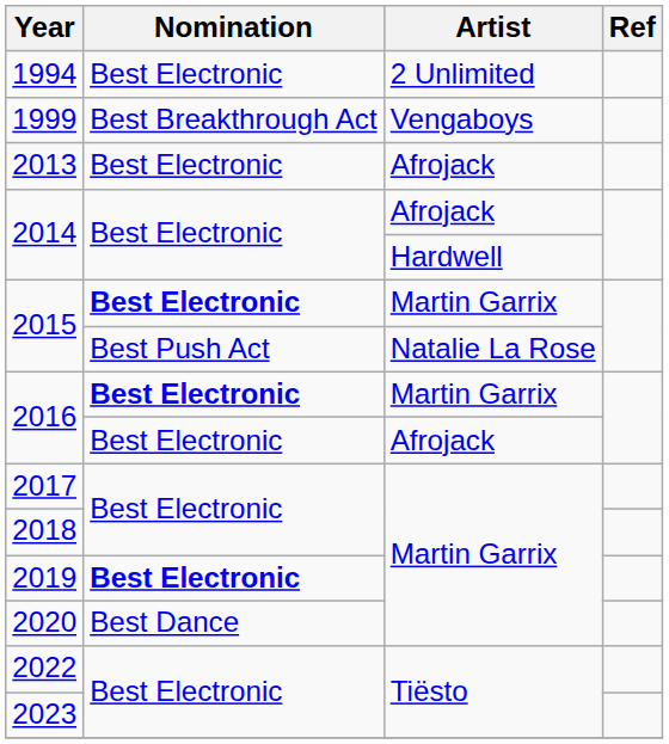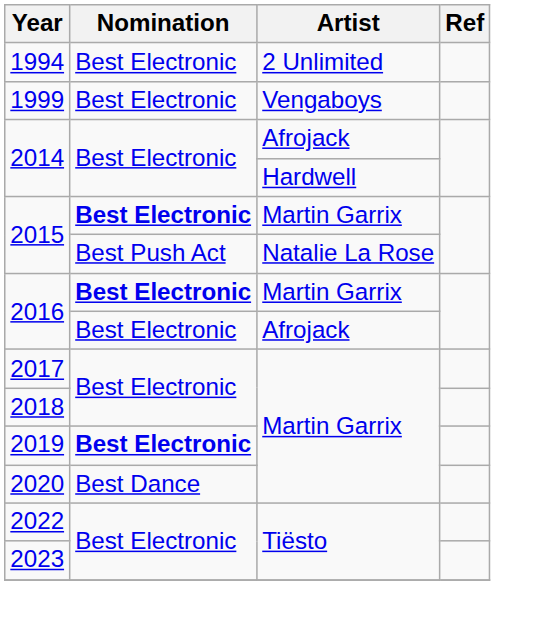 <table class="wikitable">
 <tr>
 <th>Year</th>
 <th>Nomination</th>
 <th>Artist</th>
 <th>Ref</th>
 </tr>
 <tr>
 <td><a href='#'>1994</a></td>
 <td><a href='#'>Best Electronic</a></td>
 <td><a href='#'>2 Unlimited</a></td>
 <td rowspan=1></td>
 </tr>
 <tr>
 <td><a href='#'>1999</a></td>
-<td><a href='#'>Best Breakthrough Act</a></td>
+<td><a href='#'>Best Electronic</a></td>
 <td><a href='#'>Vengaboys</a></td>
-<td rowspan=1></td>
-</tr>
-<tr>
-<td><a href='#'>2013</a></td>
-<td><a href='#'>Best Electronic</a></td>
-<td><a href='#'>Afrojack</a></td>
 <td rowspan=1></td>
 </tr>
 <tr>
 <td rowspan=2><a href='#'>2014</a></td>
 <td rowspan=2><a href='#'>Best Electronic</a></td>
 <td><a href='#'>Afrojack</a></td>
 <td rowspan=2></td>
 </tr>
 <tr>
 <td><a href='#'>Hardwell</a></td>
 </tr>
 <tr>
 <td rowspan=2><a href='#'>2015</a></td>
 <td><strong><a href='#'>Best Electronic</a></strong></td>
 <td><a href='#'>Martin Garrix</a></td>
 <td rowspan=2></td>
 </tr>
 <tr>
 <td><a href='#'>Best Push Act</a></td>
 <td><a href='#'>Natalie La Rose</a></td>
 </tr>
 <tr>
 <td rowspan=2><a href='#'>2016</a></td>
 <td><strong><a href='#'>Best Electronic</a></strong></td>
 <td><a href='#'>Martin Garrix</a></td>
 <td rowspan=2></td>
 </tr>
 <tr>
 <td><a href='#'>Best Electronic</a></td>
 <td><a href='#'>Afrojack</a></td>
 </tr>
 <tr>
 <td><a href='#'>2017</a></td>
 <td rowspan=2><a href='#'>Best Electronic</a></td>
 <td rowspan=4><a href='#'>Martin Garrix</a></td>
 <td rowspan=1></td>
 </tr>
 <tr>
 <td><a href='#'>2018</a></td>
 <td rowspan=1></td>
 </tr>
 <tr>
 <td><a href='#'>2019</a></td>
 <td><strong><a href='#'>Best Electronic</a></strong></td>
 <td rowspan=1></td>
 </tr>
 <tr>
 <td><a href='#'>2020</a></td>
 <td><a href='#'>Best Dance</a></td>
 <td rowspan=1></td>
 </tr>
 <tr>
 <td><a href='#'>2022</a></td>
 <td rowspan=2><a href='#'>Best Electronic</a></td>
 <td rowspan=2><a href='#'>Tiësto</a></td>
 </tr>
 <tr>
 <td><a href='#'>2023</a></td>
 <td></td>
 </tr>
 <tr>
 </tr>
 </table>
